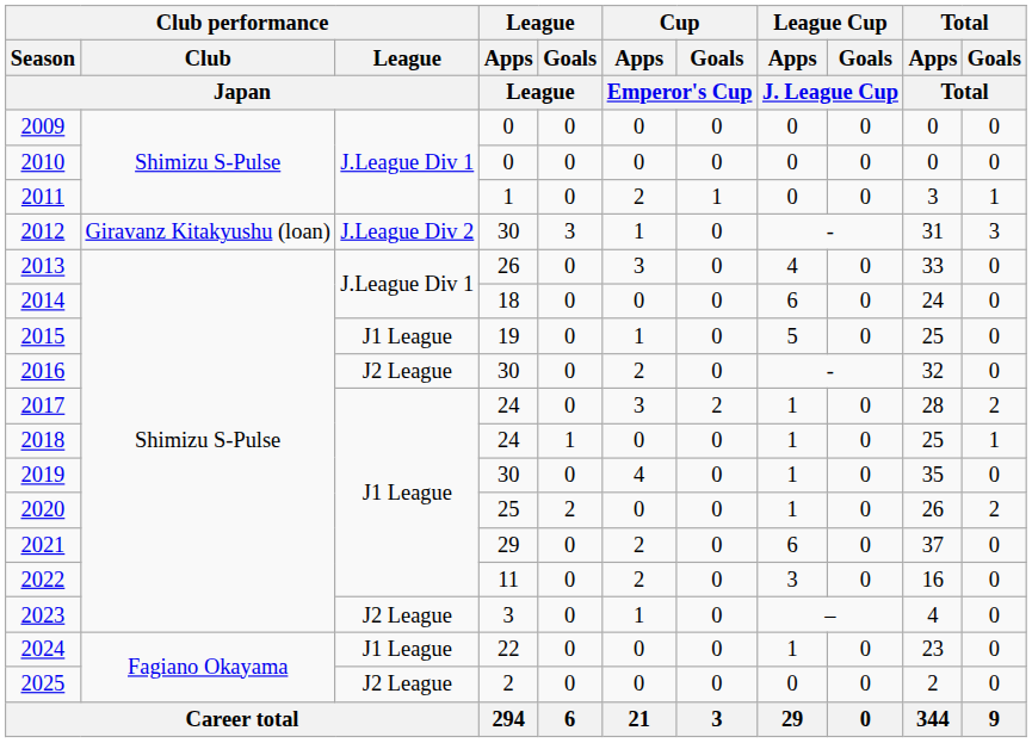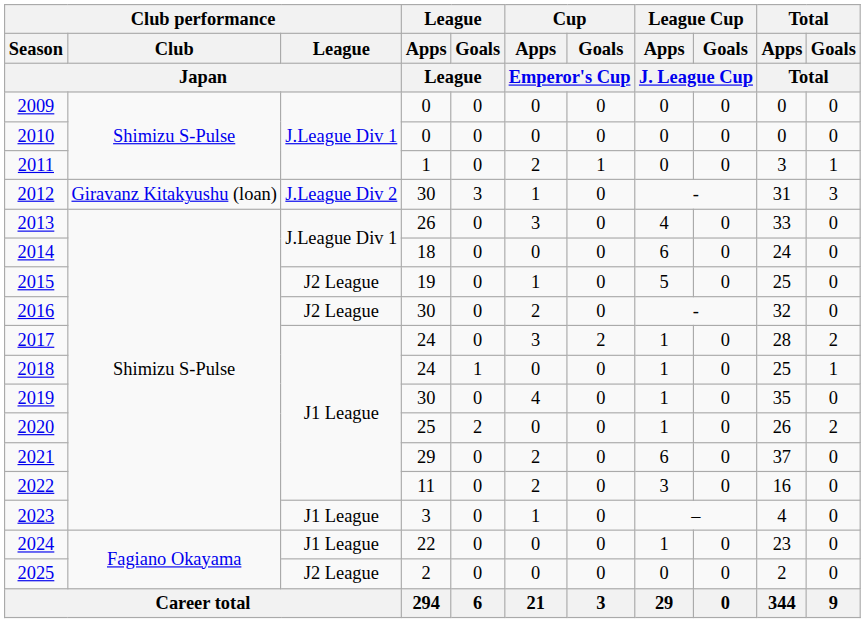 <table class="wikitable" style="text-align:center;">
 <tr>
 <th colspan=3>Club performance</th>
 <th colspan=2>League</th>
 <th colspan=2>Cup</th>
 <th colspan=2>League Cup</th>
 <th colspan=2>Total</th>
 </tr>
 <tr>
 <th>Season</th>
 <th>Club</th>
 <th>League</th>
 <th>Apps</th>
 <th>Goals</th>
 <th>Apps</th>
 <th>Goals</th>
 <th>Apps</th>
 <th>Goals</th>
 <th>Apps</th>
 <th>Goals</th>
 </tr>
 <tr>
 <th colspan=3>Japan</th>
 <th colspan=2>League</th>
 <th colspan=2><a href='#'>Emperor's Cup</a></th>
 <th colspan=2><a href='#'>J. League Cup</a></th>
 <th colspan=2>Total</th>
 </tr>
 <tr>
 <td><a href='#'>2009</a></td>
 <td rowspan="3"><a href='#'>Shimizu S-Pulse</a></td>
 <td rowspan="3"><a href='#'>J.League Div 1</a></td>
 <td>0</td>
 <td>0</td>
 <td>0</td>
 <td>0</td>
 <td>0</td>
 <td>0</td>
 <td>0</td>
 <td>0</td>
 </tr>
 <tr>
 <td><a href='#'>2010</a></td>
 <td>0</td>
 <td>0</td>
 <td>0</td>
 <td>0</td>
 <td>0</td>
 <td>0</td>
 <td>0</td>
 <td>0</td>
 </tr>
 <tr>
 <td><a href='#'>2011</a></td>
 <td>1</td>
 <td>0</td>
 <td>2</td>
 <td>1</td>
 <td>0</td>
 <td>0</td>
 <td>3</td>
 <td>1</td>
 </tr>
 <tr>
 <td><a href='#'>2012</a></td>
 <td><a href='#'>Giravanz Kitakyushu</a> (loan)</td>
 <td><a href='#'>J.League Div 2</a></td>
 <td>30</td>
 <td>3</td>
 <td>1</td>
 <td>0</td>
 <td colspan="2">-</td>
 <td>31</td>
 <td>3</td>
 </tr>
 <tr>
 <td><a href='#'>2013</a></td>
 <td rowspan="11">Shimizu S-Pulse</td>
 <td rowspan="2">J.League Div 1</td>
 <td>26</td>
 <td>0</td>
 <td>3</td>
 <td>0</td>
 <td>4</td>
 <td>0</td>
 <td>33</td>
 <td>0</td>
 </tr>
 <tr>
 <td><a href='#'>2014</a></td>
 <td>18</td>
 <td>0</td>
 <td>0</td>
 <td>0</td>
 <td>6</td>
 <td>0</td>
 <td>24</td>
 <td>0</td>
 </tr>
 <tr>
 <td><a href='#'>2015</a></td>
-<td>J1 League</td>
+<td>J2 League</td>
 <td>19</td>
 <td>0</td>
 <td>1</td>
 <td>0</td>
 <td>5</td>
 <td>0</td>
 <td>25</td>
 <td>0</td>
 </tr>
 <tr>
 <td><a href='#'>2016</a></td>
 <td>J2 League</td>
 <td>30</td>
 <td>0</td>
 <td>2</td>
 <td>0</td>
 <td colspan="2">-</td>
 <td>32</td>
 <td>0</td>
 </tr>
 <tr>
 <td><a href='#'>2017</a></td>
 <td rowspan="6">J1 League</td>
 <td>24</td>
 <td>0</td>
 <td>3</td>
 <td>2</td>
 <td>1</td>
 <td>0</td>
 <td>28</td>
 <td>2</td>
 </tr>
 <tr>
 <td><a href='#'>2018</a></td>
 <td>24</td>
 <td>1</td>
 <td>0</td>
 <td>0</td>
 <td>1</td>
 <td>0</td>
 <td>25</td>
 <td>1</td>
 </tr>
 <tr>
 <td><a href='#'>2019</a></td>
 <td>30</td>
 <td>0</td>
 <td>4</td>
 <td>0</td>
 <td>1</td>
 <td>0</td>
 <td>35</td>
 <td>0</td>
 </tr>
 <tr>
 <td><a href='#'>2020</a></td>
 <td>25</td>
 <td>2</td>
 <td>0</td>
 <td>0</td>
 <td>1</td>
 <td>0</td>
 <td>26</td>
 <td>2</td>
 </tr>
 <tr>
 <td><a href='#'>2021</a></td>
 <td>29</td>
 <td>0</td>
 <td>2</td>
 <td>0</td>
 <td>6</td>
 <td>0</td>
 <td>37</td>
 <td>0</td>
 </tr>
 <tr>
 <td><a href='#'>2022</a></td>
 <td>11</td>
 <td>0</td>
 <td>2</td>
 <td>0</td>
 <td>3</td>
 <td>0</td>
 <td>16</td>
 <td>0</td>
 </tr>
 <tr>
 <td><a href='#'>2023</a></td>
-<td>J2 League</td>
+<td>J1 League</td>
 <td>3</td>
 <td>0</td>
 <td>1</td>
 <td>0</td>
 <td colspan="2">–</td>
 <td>4</td>
 <td>0</td>
 </tr>
 <tr>
 <td><a href='#'>2024</a></td>
 <td rowspan="2"><a href='#'>Fagiano Okayama</a></td>
 <td>J1 League</td>
 <td>22</td>
 <td>0</td>
 <td>0</td>
 <td>0</td>
 <td>1</td>
 <td>0</td>
 <td>23</td>
 <td>0</td>
 </tr>
 <tr>
 <td><a href='#'>2025</a></td>
 <td>J2 League</td>
 <td>2</td>
 <td>0</td>
 <td>0</td>
 <td>0</td>
 <td>0</td>
 <td>0</td>
 <td>2</td>
 <td>0</td>
 </tr>
 <tr>
 <th colspan="3">Career total</th>
 <th>294</th>
 <th>6</th>
 <th>21</th>
 <th>3</th>
 <th>29</th>
 <th>0</th>
 <th>344</th>
 <th>9</th>
 </tr>
 </table>
